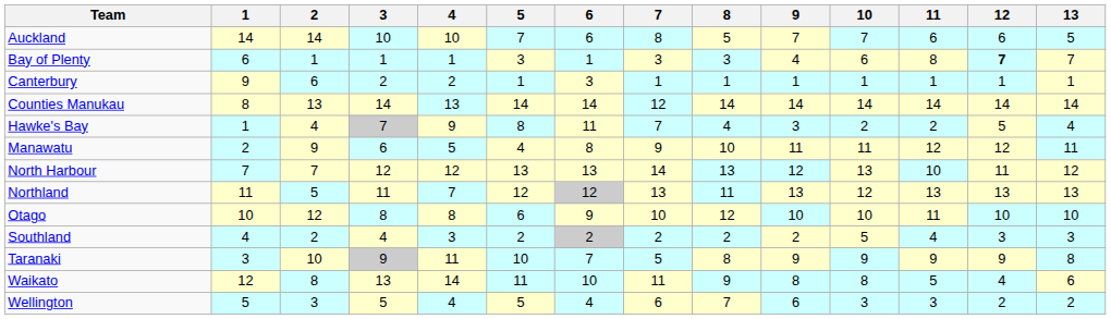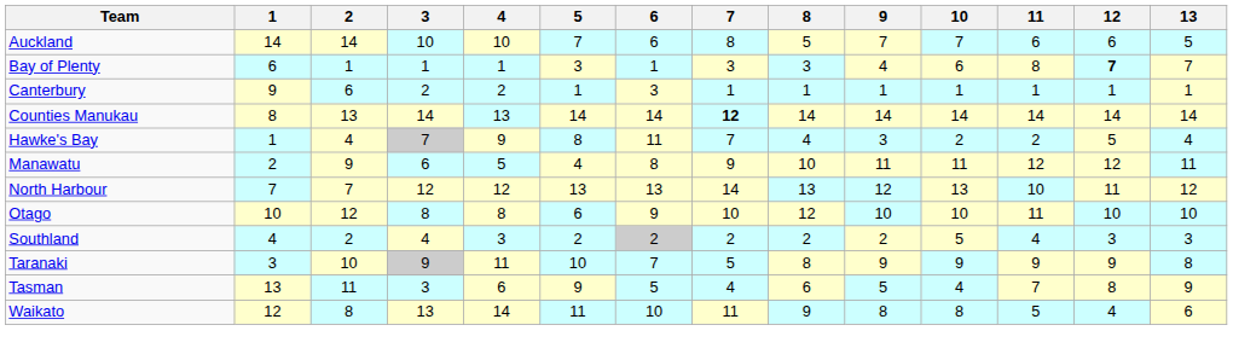 <table class="wikitable" style="text-align:center" width=100%>
 <tr>
 <th width=15%>Team</th>
 <th width=5%>1</th>
 <th width=5%>2</th>
 <th width=5%>3</th>
 <th width=5%>4</th>
 <th width=5%>5</th>
 <th width=5%>6</th>
 <th width=5%>7</th>
 <th width=5%>8</th>
 <th width=5%>9</th>
 <th width=5%>10</th>
 <th width=5%>11</th>
 <th width=5%>12</th>
 <th width=5%>13</th>
 </tr>
 <tr>
 <td style="text-align:left"><a href='#'>Auckland</a></td>
 <td style="background:#ffffcc">14</td>
 <td style="background:#ffffcc">14</td>
 <td style="background:#ccffff">10</td>
 <td style="background:#ffffcc">10</td>
 <td style="background:#ccffff">7</td>
 <td style="background:#ccffff">6</td>
 <td style="background:#ccffff">8</td>
 <td style="background:#ffffcc">5</td>
 <td style="background:#ffffcc">7</td>
 <td style="background:#ccffff">7</td>
 <td style="background:#ccffff">6</td>
 <td style="background:#ccffff">6</td>
 <td style="background:#ccffff">5</td>
 </tr>
 <tr>
 <td style="text-align:left"><a href='#'>Bay of Plenty</a></td>
 <td style="background:#ccffff">6</td>
 <td style="background:#ccffff">1</td>
 <td style="background:#ccffff">1</td>
 <td style="background:#ccffff">1</td>
 <td style="background:#ffffcc">3</td>
 <td style="background:#ccffff">1</td>
 <td style="background:#ffffcc">3</td>
 <td style="background:#ccffff">3</td>
 <td style="background:#ffffcc">4</td>
 <td style="background:#ffffcc">6</td>
 <td style="background:#ffffcc">8</td>
 <td style="background:#ccffff"><strong>7</strong></td>
 <td style="background:#ffffcc">7</td>
 </tr>
 <tr>
 <td style="text-align:left"><a href='#'>Canterbury</a></td>
 <td style="background:#ffffcc">9</td>
 <td style="background:#ccffff">6</td>
 <td style="background:#ccffff">2</td>
 <td style="background:#ccffff">2</td>
 <td style="background:#ccffff">1</td>
 <td style="background:#ffffcc">3</td>
 <td style="background:#ccffff">1</td>
 <td style="background:#ccffff">1</td>
 <td style="background:#ccffff">1</td>
 <td style="background:#ccffff">1</td>
 <td style="background:#ccffff">1</td>
 <td style="background:#ccffff">1</td>
 <td style="background:#ffffcc">1</td>
 </tr>
 <tr>
 <td style="text-align:left"><a href='#'>Counties Manukau</a></td>
 <td style="background:#ffffcc">8</td>
 <td style="background:#ffffcc">13</td>
 <td style="background:#ffffcc">14</td>
 <td style="background:#ccffff">13</td>
 <td style="background:#ffffcc">14</td>
 <td style="background:#ffffcc">14</td>
-<td style="background:#ccffff">12</td>
+<td style="background:#ccffff"><strong>12</strong></td>
 <td style="background:#ffffcc">14</td>
 <td style="background:#ffffcc">14</td>
 <td style="background:#ffffcc">14</td>
 <td style="background:#ffffcc">14</td>
 <td style="background:#ffffcc">14</td>
 <td style="background:#ffffcc">14</td>
 </tr>
 <tr>
 <td style="text-align:left"><a href='#'>Hawke's Bay</a></td>
 <td style="background:#ccffff">1</td>
 <td style="background:#ffffcc">4</td>
 <td style="background:#cccccc">7</td>
 <td style="background:#ffffcc">9</td>
 <td style="background:#ccffff">8</td>
 <td style="background:#ffffcc">11</td>
 <td style="background:#ccffff">7</td>
 <td style="background:#ccffff">4</td>
 <td style="background:#ccffff">3</td>
 <td style="background:#ccffff">2</td>
 <td style="background:#ccffff">2</td>
 <td style="background:#ffffcc">5</td>
 <td style="background:#ccffff">4</td>
 </tr>
 <tr>
 <td style="text-align:left"><a href='#'>Manawatu</a></td>
 <td style="background:#ccffff">2</td>
 <td style="background:#ffffcc">9</td>
 <td style="background:#ccffff">6</td>
 <td style="background:#ccffff">5</td>
 <td style="background:#ffffcc">4</td>
 <td style="background:#ffffcc">8</td>
 <td style="background:#ffffcc">9</td>
 <td style="background:#ffffcc">10</td>
 <td style="background:#ffffcc">11</td>
 <td style="background:#ffffcc">11</td>
 <td style="background:#ffffcc">12</td>
 <td style="background:#ffffcc">12</td>
 <td style="background:#ccffff">11</td>
 </tr>
 <tr>
 <td style="text-align:left"><a href='#'>North Harbour</a></td>
 <td style="background:#ccffff">7</td>
 <td style="background:#ffffcc">7</td>
 <td style="background:#ffffcc">12</td>
 <td style="background:#ffffcc">12</td>
 <td style="background:#ffffcc">13</td>
 <td style="background:#ffffcc">13</td>
 <td style="background:#ffffcc">14</td>
 <td style="background:#ccffff">13</td>
 <td style="background:#ccffff">12</td>
 <td style="background:#ffffcc">13</td>
 <td style="background:#ccffff">10</td>
 <td style="background:#ffffcc">11</td>
 <td style="background:#ffffcc">12</td>
 </tr>
 <tr>
-<td style="text-align:left"><a href='#'>Northland</a></td>
-<td style="background:#ffffcc">11</td>
-<td style="background:#ccffff">5</td>
-<td style="background:#ffffcc">11</td>
-<td style="background:#ccffff">7</td>
-<td style="background:#ffffcc">12</td>
-<td style="background:#cccccc">12</td>
-<td style="background:#ffffcc">13</td>
-<td style="background:#ccffff">11</td>
-<td style="background:#ffffcc">13</td>
-<td style="background:#ffffcc">12</td>
-<td style="background:#ffffcc">13</td>
-<td style="background:#ffffcc">13</td>
-<td style="background:#ffffcc">13</td>
-</tr>
-<tr>
 <td style="text-align:left"><a href='#'>Otago</a></td>
 <td style="background:#ffffcc">10</td>
 <td style="background:#ffffcc">12</td>
 <td style="background:#ccffff">8</td>
 <td style="background:#ffffcc">8</td>
 <td style="background:#ccffff">6</td>
 <td style="background:#ffffcc">9</td>
 <td style="background:#ffffcc">10</td>
 <td style="background:#ffffcc">12</td>
 <td style="background:#ccffff">10</td>
 <td style="background:#ffffcc">10</td>
 <td style="background:#ffffcc">11</td>
 <td style="background:#ccffff">10</td>
 <td style="background:#ccffff">10</td>
 </tr>
 <tr>
 <td style="text-align:left"><a href='#'>Southland</a></td>
 <td style="background:#ccffff">4</td>
 <td style="background:#ccffff">2</td>
 <td style="background:#ffffcc">4</td>
 <td style="background:#ccffff">3</td>
 <td style="background:#ccffff">2</td>
 <td style="background:#cccccc">2</td>
 <td style="background:#ccffff">2</td>
 <td style="background:#ccffff">2</td>
 <td style="background:#ffffcc">2</td>
 <td style="background:#ffffcc">5</td>
 <td style="background:#ccffff">4</td>
 <td style="background:#ccffff">3</td>
 <td style="background:#ccffff">3</td>
 </tr>
 <tr>
 <td style="text-align:left"><a href='#'>Taranaki</a></td>
 <td style="background:#ccffff">3</td>
 <td style="background:#ffffcc">10</td>
 <td style="background:#cccccc">9</td>
 <td style="background:#ffffcc">11</td>
 <td style="background:#ccffff">10</td>
 <td style="background:#ccffff">7</td>
 <td style="background:#ccffff">5</td>
 <td style="background:#ffffcc">8</td>
 <td style="background:#ffffcc">9</td>
 <td style="background:#ccffff">9</td>
 <td style="background:#ffffcc">9</td>
 <td style="background:#ffffcc">9</td>
 <td style="background:#ccffff">8</td>
 </tr>
 <tr>
+<td style="text-align:left"><a href='#'>Tasman</a></td>
+<td style="background:#ffffcc">13</td>
+<td style="background:#ccffff">11</td>
+<td style="background:#ccffff">3</td>
+<td style="background:#ffffcc">6</td>
+<td style="background:#ffffcc">9</td>
+<td style="background:#ccffff">5</td>
+<td style="background:#ccffff">4</td>
+<td style="background:#ffffcc">6</td>
+<td style="background:#ccffff">5</td>
+<td style="background:#ccffff">4</td>
+<td style="background:#ffffcc">7</td>
+<td style="background:#ffffcc">8</td>
+<td style="background:#ffffcc">9</td>
+</tr>
+<tr>
 <td style="text-align:left"><a href='#'>Waikato</a></td>
 <td style="background:#ffffcc">12</td>
 <td style="background:#ccffff">8</td>
 <td style="background:#ffffcc">13</td>
 <td style="background:#ffffcc">14</td>
 <td style="background:#ccffff">11</td>
 <td style="background:#ccffff">10</td>
 <td style="background:#ffffcc">11</td>
 <td style="background:#ccffff">9</td>
 <td style="background:#ccffff">8</td>
 <td style="background:#ccffff">8</td>
 <td style="background:#ccffff">5</td>
 <td style="background:#ccffff">4</td>
 <td style="background:#ffffcc">6</td>
 </tr>
-<tr>
-<td style="text-align:left"><a href='#'>Wellington</a></td>
-<td style="background:#ccffff">5</td>
-<td style="background:#ccffff">3</td>
-<td style="background:#ffffcc">5</td>
-<td style="background:#ccffff">4</td>
-<td style="background:#ffffcc">5</td>
-<td style="background:#ccffff">4</td>
-<td style="background:#ffffcc">6</td>
-<td style="background:#ffffcc">7</td>
-<td style="background:#ccffff">6</td>
-<td style="background:#ccffff">3</td>
-<td style="background:#ccffff">3</td>
-<td style="background:#ccffff">2</td>
-<td style="background:#ccffff">2</td>
-</tr>
 </table>
